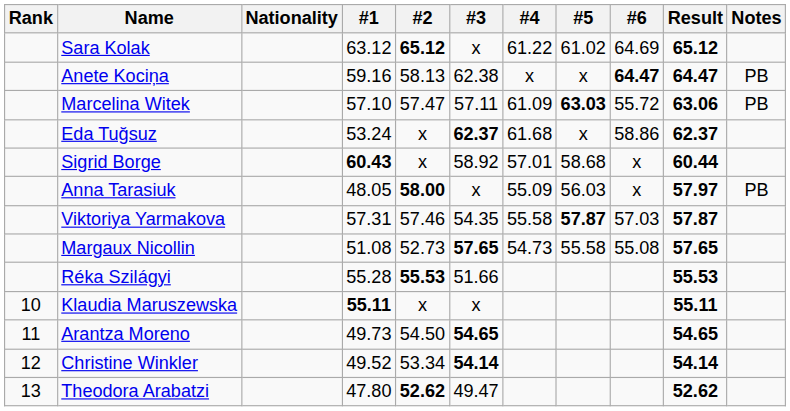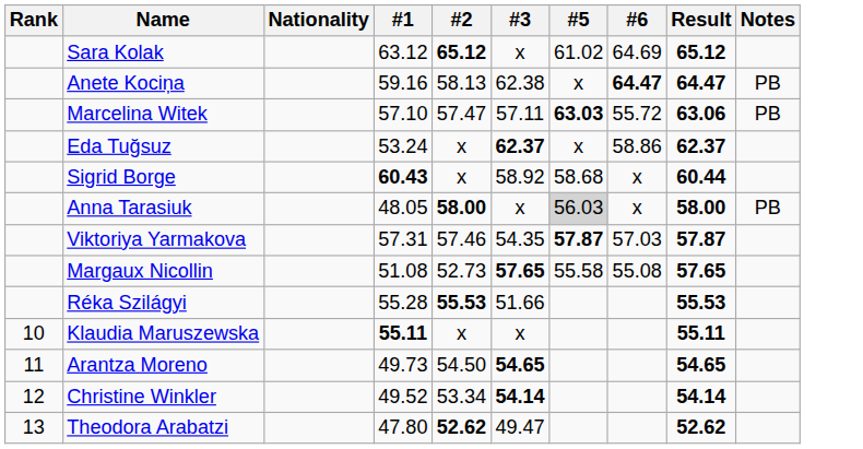 <table class="wikitable sortable" style="text-align:center">
 <tr>
 <th>Rank</th>
 <th>Name</th>
 <th>Nationality</th>
 <th>#1</th>
 <th>#2</th>
 <th>#3</th>
-<th>#4</th>
 <th>#5</th>
 <th>#6</th>
 <th>Result</th>
 <th>Notes</th>
 </tr>
 <tr>
 <td></td>
 <td align=left><a href='#'>Sara Kolak</a></td>
 <td align=left></td>
 <td>63.12</td>
 <td><strong>65.12</strong></td>
 <td>x</td>
-<td>61.22</td>
 <td>61.02</td>
 <td>64.69</td>
 <td><strong>65.12</strong></td>
 <td></td>
 </tr>
 <tr>
 <td></td>
 <td align=left><a href='#'>Anete Kociņa</a></td>
 <td align=left></td>
 <td>59.16</td>
 <td>58.13</td>
 <td>62.38</td>
 <td>x</td>
-<td>x</td>
 <td><strong>64.47</strong></td>
 <td><strong>64.47</strong></td>
 <td>PB</td>
 </tr>
 <tr>
 <td></td>
 <td align=left><a href='#'>Marcelina Witek</a></td>
 <td align=left></td>
 <td>57.10</td>
 <td>57.47</td>
 <td>57.11</td>
-<td>61.09</td>
 <td><strong>63.03</strong></td>
 <td>55.72</td>
 <td><strong>63.06</strong></td>
 <td>PB</td>
 </tr>
 <tr>
 <td></td>
 <td align=left><a href='#'>Eda Tuğsuz</a></td>
 <td align=left></td>
 <td>53.24</td>
 <td>x</td>
 <td><strong>62.37</strong></td>
-<td>61.68</td>
 <td>x</td>
 <td>58.86</td>
 <td><strong>62.37</strong></td>
 <td></td>
 </tr>
 <tr>
 <td></td>
 <td align=left><a href='#'>Sigrid Borge</a></td>
 <td align=left></td>
 <td><strong>60.43</strong></td>
 <td>x</td>
 <td>58.92</td>
-<td>57.01</td>
 <td>58.68</td>
 <td>x</td>
 <td><strong>60.44</strong></td>
 <td></td>
 </tr>
 <tr>
 <td></td>
 <td align=left><a href='#'>Anna Tarasiuk</a></td>
 <td align=left></td>
 <td>48.05</td>
 <td><strong>58.00</strong></td>
 <td>x</td>
-<td>55.09</td>
-<td>56.03</td>
+<td style="background: lightgrey;">56.03</td>
 <td>x</td>
-<td><strong>57.97</strong></td>
+<td><strong>58.00</strong></td>
 <td>PB</td>
 </tr>
 <tr>
 <td></td>
 <td align=left><a href='#'>Viktoriya Yarmakova</a></td>
 <td align=left></td>
 <td>57.31</td>
 <td>57.46</td>
 <td>54.35</td>
-<td>55.58</td>
 <td><strong>57.87</strong></td>
 <td>57.03</td>
 <td><strong>57.87</strong></td>
 <td></td>
 </tr>
 <tr>
 <td></td>
 <td align=left><a href='#'>Margaux Nicollin</a></td>
 <td align=left></td>
 <td>51.08</td>
 <td>52.73</td>
 <td><strong>57.65</strong></td>
-<td>54.73</td>
 <td>55.58</td>
 <td>55.08</td>
 <td><strong>57.65</strong></td>
 <td></td>
 </tr>
 <tr>
 <td></td>
 <td align=left><a href='#'>Réka Szilágyi</a></td>
 <td align=left></td>
 <td>55.28</td>
 <td><strong>55.53</strong></td>
 <td>51.66</td>
 <td></td>
 <td></td>
-<td></td>
 <td><strong>55.53</strong></td>
 <td></td>
 </tr>
 <tr>
 <td>10</td>
 <td align=left><a href='#'>Klaudia Maruszewska</a></td>
 <td align=left></td>
 <td><strong>55.11</strong></td>
 <td>x</td>
 <td>x</td>
-<td></td>
 <td></td>
 <td></td>
 <td><strong>55.11</strong></td>
 <td></td>
 </tr>
 <tr>
 <td>11</td>
 <td align=left><a href='#'>Arantza Moreno</a></td>
 <td align=left></td>
 <td>49.73</td>
 <td>54.50</td>
 <td><strong>54.65</strong></td>
 <td></td>
 <td></td>
-<td></td>
 <td><strong>54.65</strong></td>
 <td></td>
 </tr>
 <tr>
 <td>12</td>
 <td align=left><a href='#'>Christine Winkler</a></td>
 <td align=left></td>
 <td>49.52</td>
 <td>53.34</td>
 <td><strong>54.14</strong></td>
-<td></td>
 <td></td>
 <td></td>
 <td><strong>54.14</strong></td>
 <td></td>
 </tr>
 <tr>
 <td>13</td>
 <td align=left><a href='#'>Theodora Arabatzi</a></td>
 <td align=left></td>
 <td>47.80</td>
 <td><strong>52.62</strong></td>
 <td>49.47</td>
 <td></td>
 <td></td>
-<td></td>
 <td><strong>52.62</strong></td>
 <td></td>
 </tr>
 </table>
